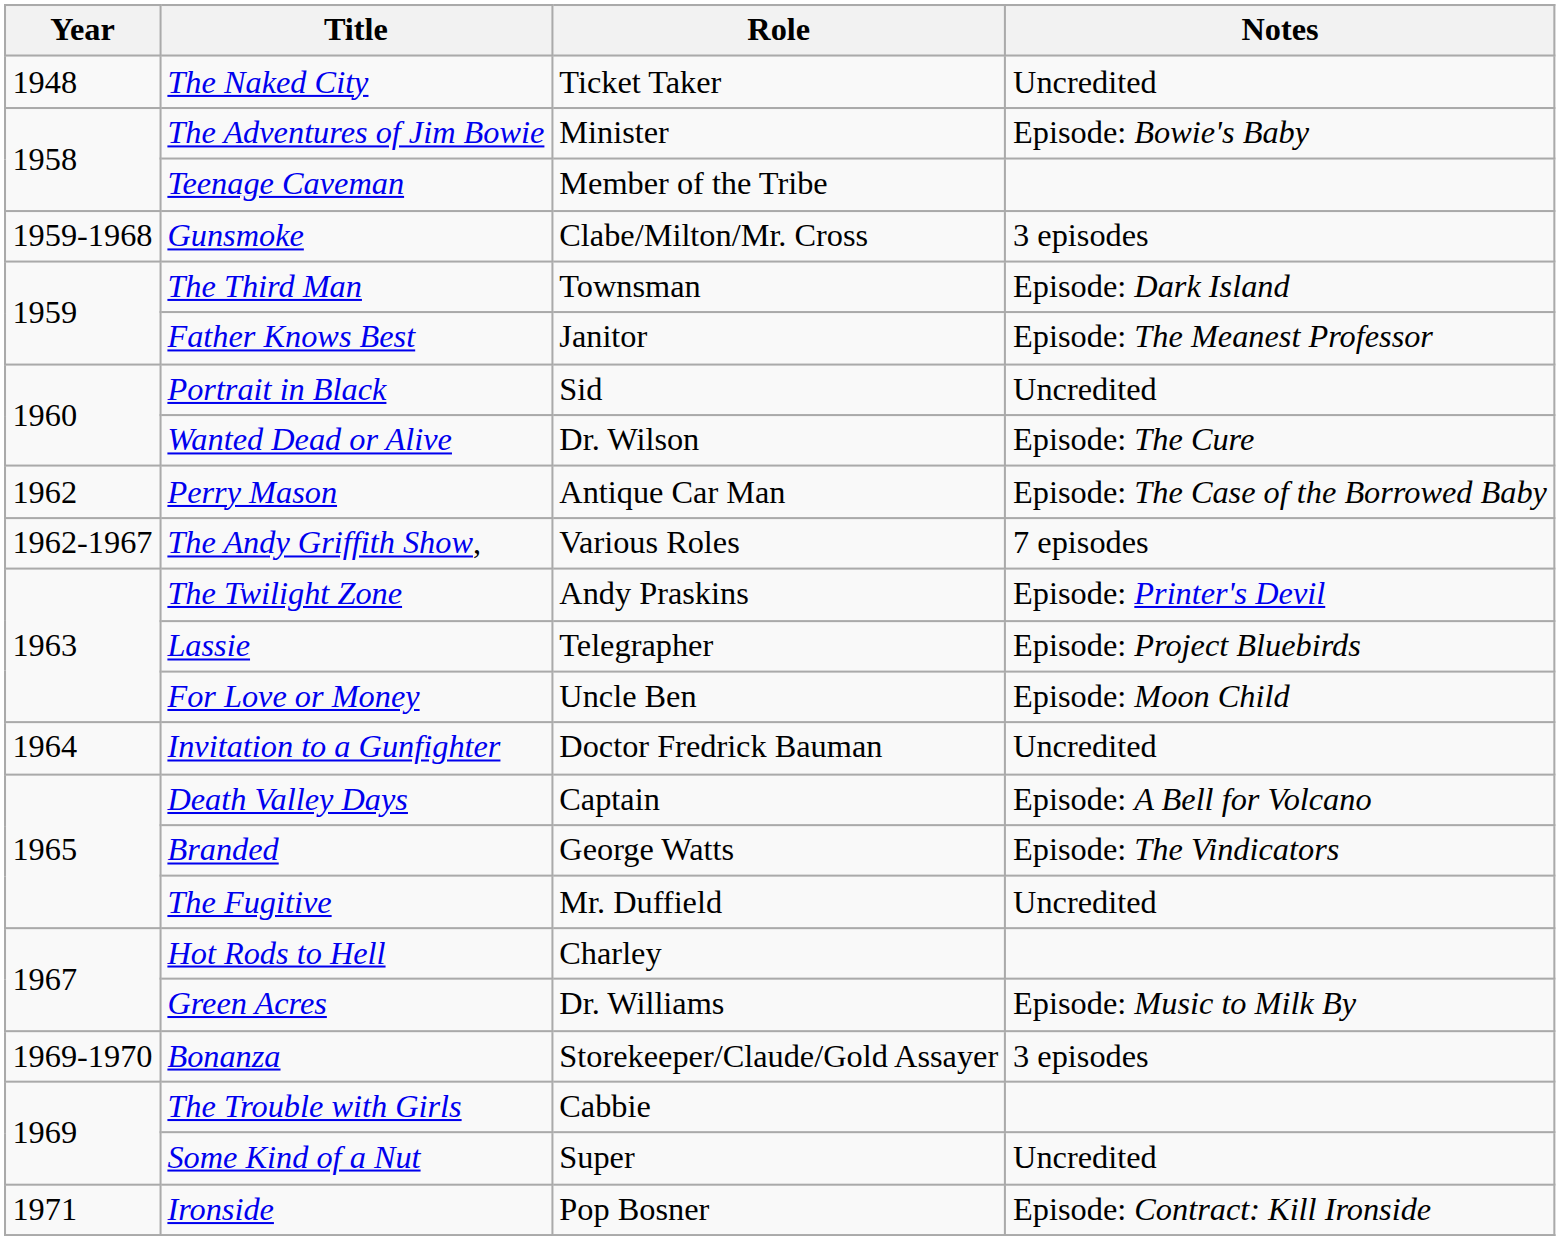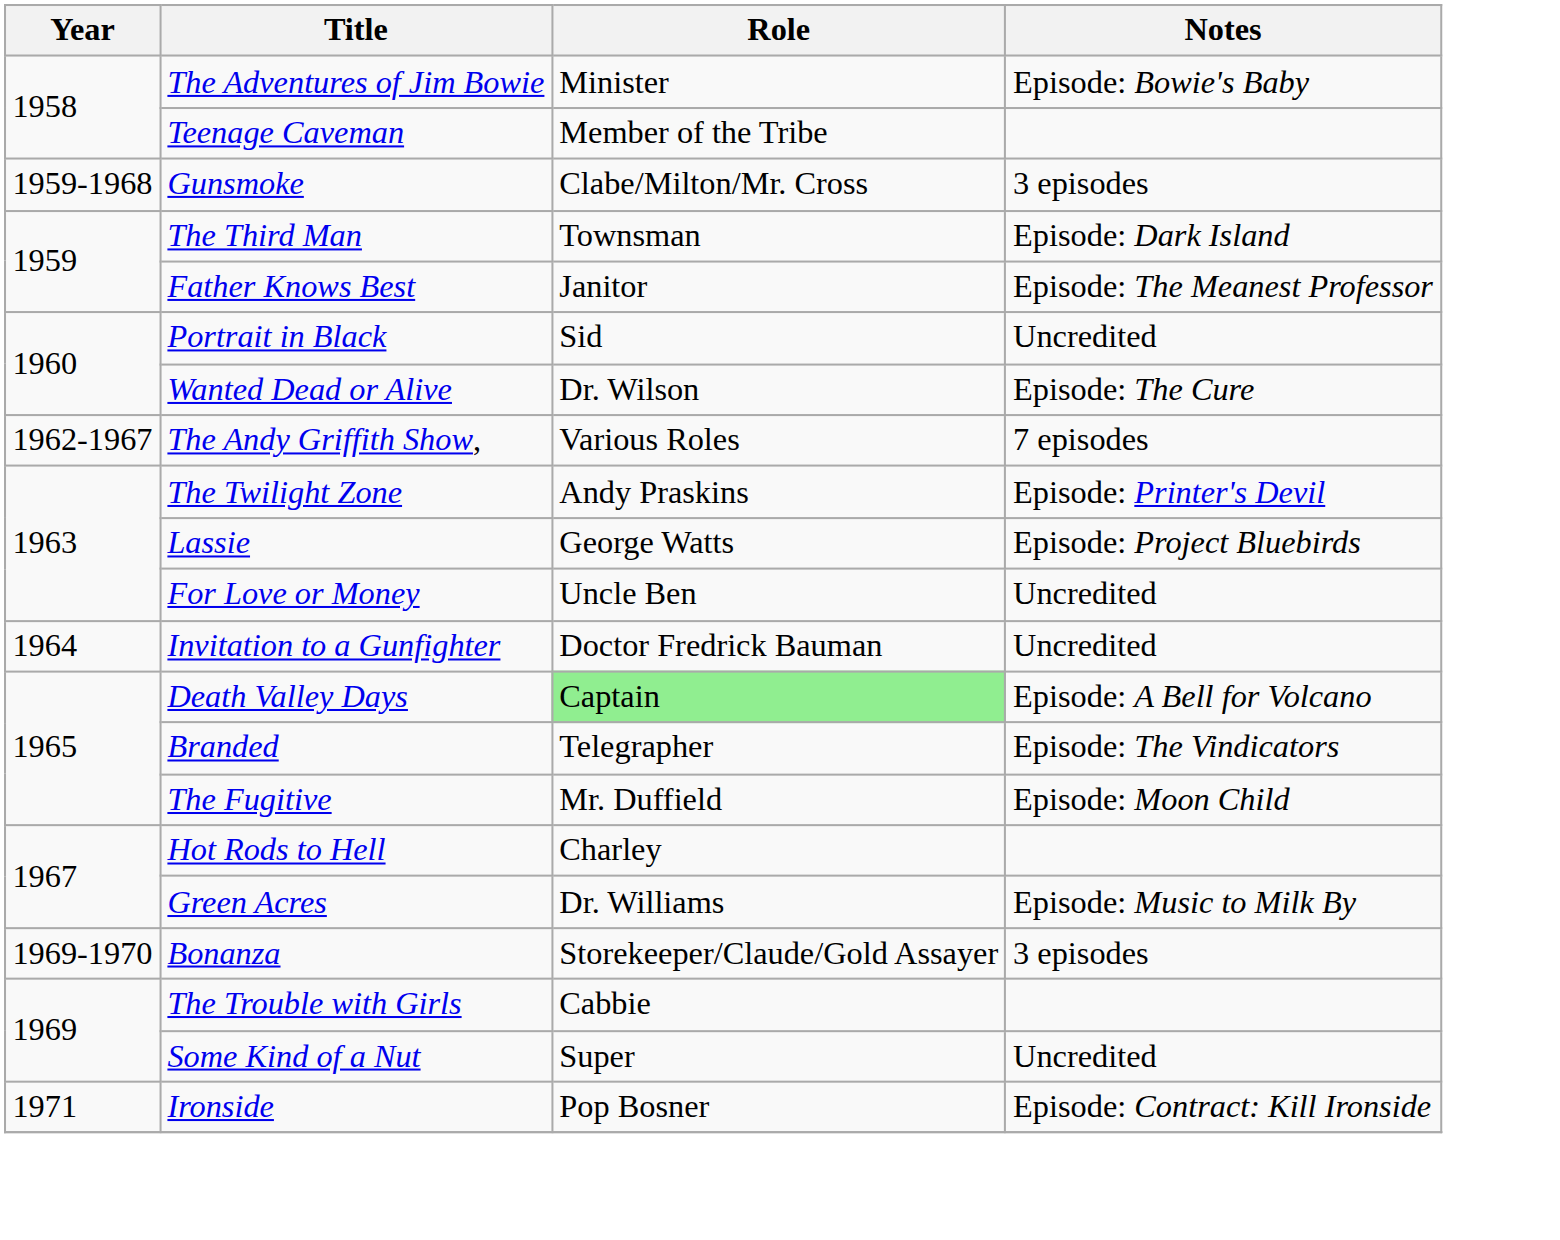 <table class="wikitable">
 <tr>
 <th>Year</th>
 <th>Title</th>
 <th>Role</th>
 <th>Notes</th>
-</tr>
-<tr>
-<td>1948</td>
-<td><em><a href='#'>The Naked City</a></em></td>
-<td>Ticket Taker</td>
-<td>Uncredited</td>
 </tr>
 <tr>
 <td rowspan=2>1958</td>
 <td><em><a href='#'>The Adventures of Jim Bowie</a></em></td>
 <td>Minister</td>
 <td>Episode: <em>Bowie's Baby</em></td>
 </tr>
 <tr>
 <td><em><a href='#'>Teenage Caveman</a></em></td>
 <td>Member of the Tribe</td>
 <td></td>
 </tr>
 <tr>
 <td>1959-1968</td>
 <td><em><a href='#'>Gunsmoke</a></em></td>
 <td>Clabe/Milton/Mr. Cross</td>
 <td>3 episodes</td>
 </tr>
 <tr>
 <td rowspan=2>1959</td>
 <td><em><a href='#'>The Third Man</a></em></td>
 <td>Townsman</td>
 <td>Episode: <em>Dark Island</em></td>
 </tr>
 <tr>
 <td><em><a href='#'>Father Knows Best</a></em></td>
 <td>Janitor</td>
 <td>Episode: <em>The Meanest Professor</em></td>
 </tr>
 <tr>
 <td rowspan=2>1960</td>
 <td><em><a href='#'>Portrait in Black</a></em></td>
 <td>Sid</td>
 <td>Uncredited</td>
 </tr>
 <tr>
 <td><em><a href='#'>Wanted Dead or Alive</a></em></td>
 <td>Dr. Wilson</td>
 <td>Episode: <em>The Cure</em></td>
 </tr>
 <tr>
-<td>1962</td>
-<td><em><a href='#'>Perry Mason</a></em></td>
-<td>Antique Car Man</td>
-<td>Episode: <em>The Case of the Borrowed Baby</em></td>
-</tr>
-<tr>
 <td>1962-1967</td>
 <td><em><a href='#'>The Andy Griffith Show</a></em>,</td>
 <td>Various Roles</td>
 <td>7 episodes</td>
 </tr>
 <tr>
 <td rowspan=3>1963</td>
 <td><em><a href='#'>The Twilight Zone</a></em></td>
 <td>Andy Praskins</td>
 <td>Episode: <em><a href='#'>Printer's Devil</a></em></td>
 </tr>
 <tr>
 <td><em><a href='#'>Lassie</a></em></td>
-<td>Telegrapher</td>
+<td>George Watts</td>
 <td>Episode: <em>Project Bluebirds</em></td>
 </tr>
 <tr>
 <td><em><a href='#'>For Love or Money</a></em></td>
 <td>Uncle Ben</td>
-<td>Episode: <em>Moon Child</em></td>
+<td>Uncredited</td>
 </tr>
 <tr>
 <td>1964</td>
 <td><em><a href='#'>Invitation to a Gunfighter</a></em></td>
 <td>Doctor Fredrick Bauman</td>
 <td>Uncredited</td>
 </tr>
 <tr>
 <td rowspan=3>1965</td>
 <td><em><a href='#'>Death Valley Days</a></em></td>
-<td>Captain</td>
+<td style="background: lightgreen;">Captain</td>
 <td>Episode: <em>A Bell for Volcano</em></td>
 </tr>
 <tr>
 <td><em><a href='#'>Branded</a></em></td>
-<td>George Watts</td>
+<td>Telegrapher</td>
 <td>Episode: <em>The Vindicators</em></td>
 </tr>
 <tr>
 <td><em><a href='#'>The Fugitive</a></em></td>
 <td>Mr. Duffield</td>
-<td>Uncredited</td>
+<td>Episode: <em>Moon Child</em></td>
 </tr>
 <tr>
 <td rowspan=2>1967</td>
 <td><em><a href='#'>Hot Rods to Hell</a></em></td>
 <td>Charley</td>
 <td></td>
 </tr>
 <tr>
 <td><em><a href='#'>Green Acres</a></em></td>
 <td>Dr. Williams</td>
 <td>Episode: <em>Music to Milk By</em></td>
 </tr>
 <tr>
 <td>1969-1970</td>
 <td><em><a href='#'>Bonanza</a></em></td>
 <td>Storekeeper/Claude/Gold Assayer</td>
 <td>3 episodes</td>
 </tr>
 <tr>
 <td rowspan=2>1969</td>
 <td><em><a href='#'>The Trouble with Girls</a></em></td>
 <td>Cabbie</td>
 <td></td>
 </tr>
 <tr>
 <td><em><a href='#'>Some Kind of a Nut</a></em></td>
 <td>Super</td>
 <td>Uncredited</td>
 </tr>
 <tr>
 <td>1971</td>
 <td><em><a href='#'>Ironside</a></em></td>
 <td>Pop Bosner</td>
 <td>Episode: <em>Contract: Kill Ironside</em></td>
 </tr>
 <tr>
 </tr>
 </table>
